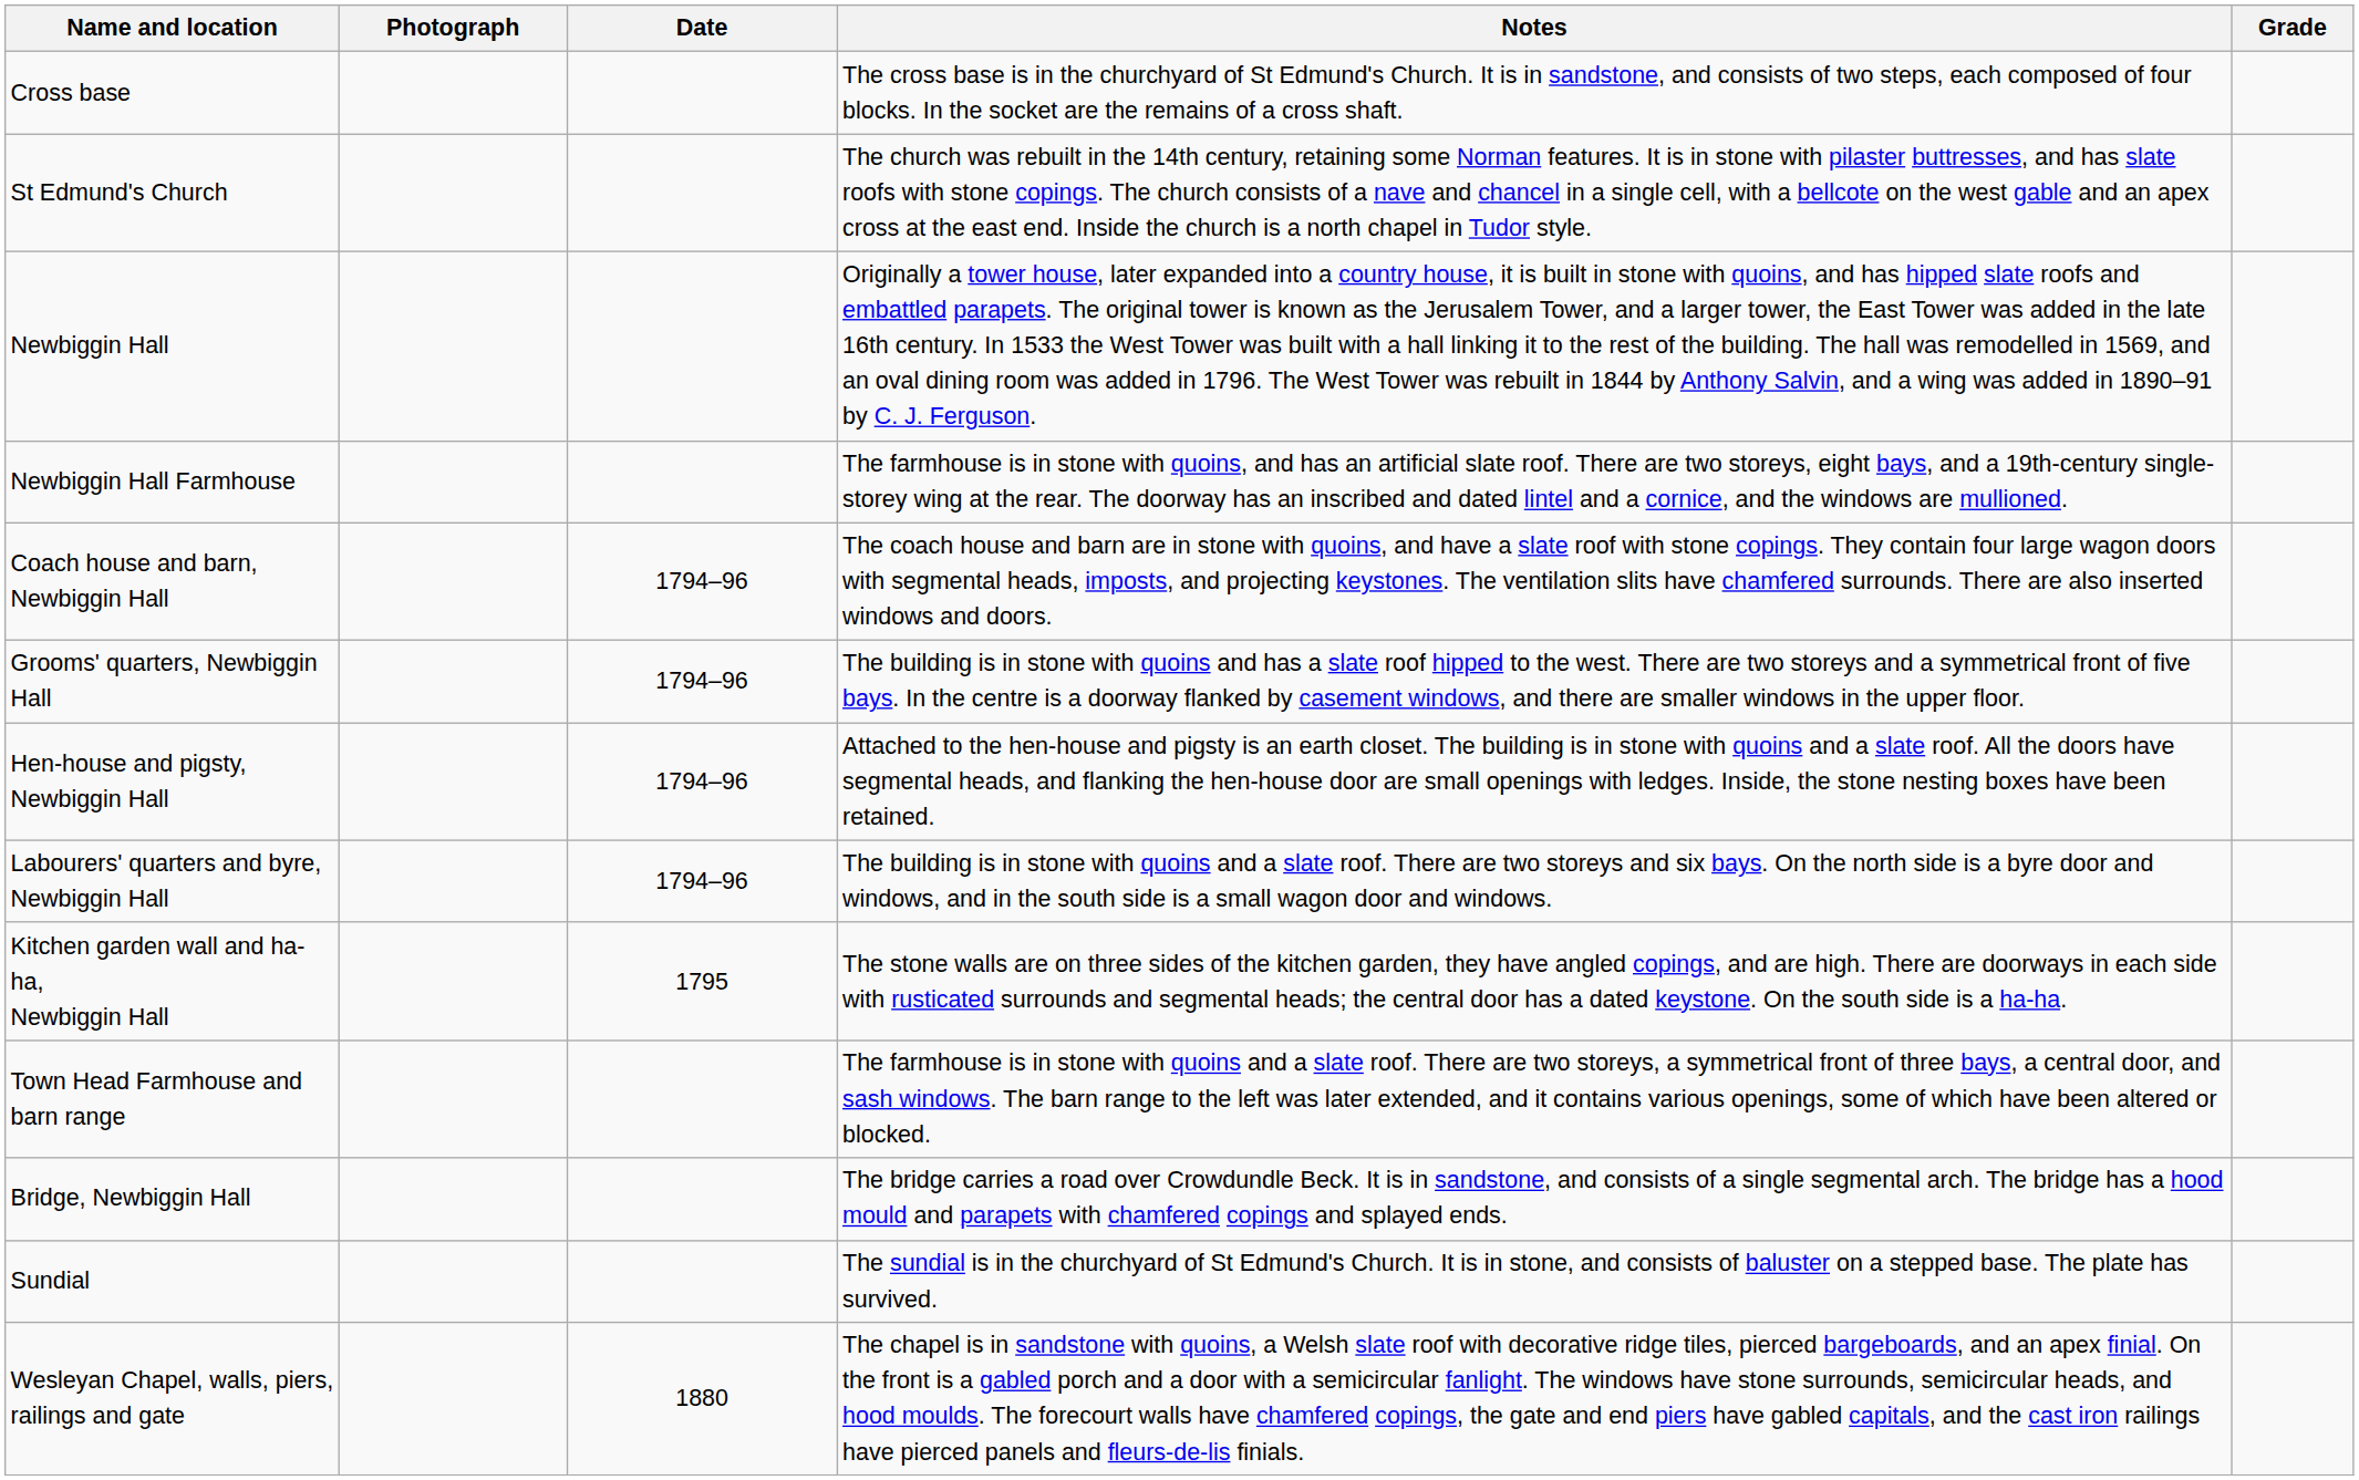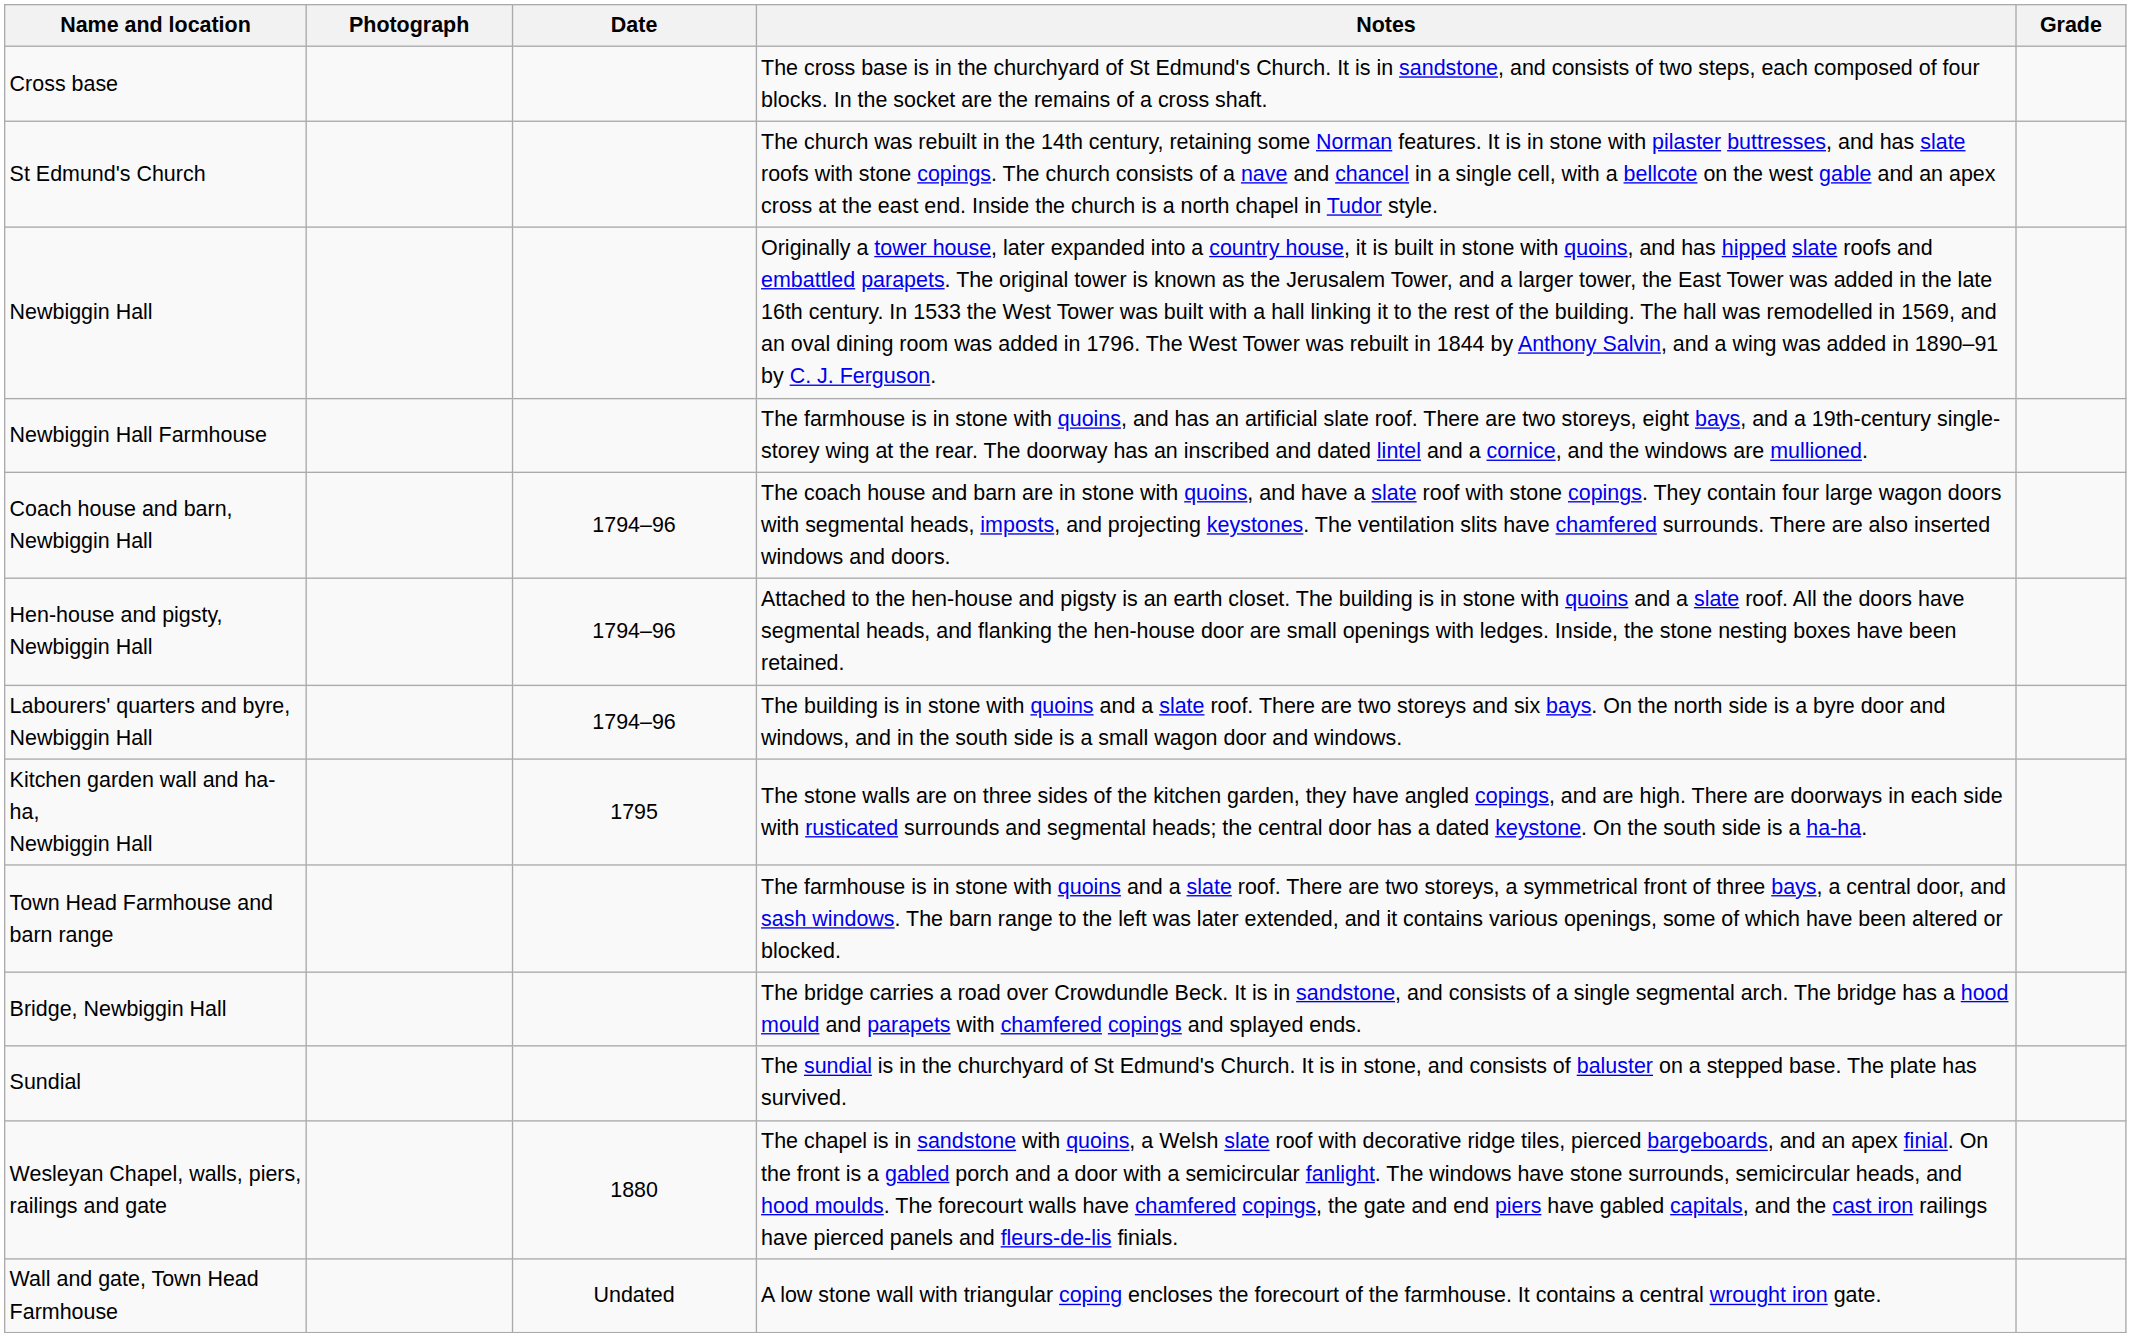 <table class="wikitable sortable plainrowheaders" style="width:100%; border:0; text-align:left; line-height:150%;">
 <tr>
 <th scope="col"  style="width:150px">Name and location</th>
 <th scope="col"  style="width:100px" class="unsortable">Photograph</th>
 <th scope="col"  style="width:120px">Date</th>
 <th scope="col"  style="width:650px" class="unsortable">Notes</th>
 <th scope="col"  style="width:50px">Grade</th>
 </tr>
 <tr>
 <td>Cross base<br><small></small></td>
 <td></td>
 <td align="center"></td>
 <td>The cross base is in the churchyard of St Edmund's Church.  It is in <a href='#'>sandstone</a>, and consists of two steps, each composed of four blocks.  In the socket are the remains of a cross shaft.</td>
 <td align="center" ></td>
 </tr>
 <tr>
 <td>St Edmund's Church<br><small></small></td>
 <td></td>
 <td align="center"></td>
 <td>The church was rebuilt in the 14th century, retaining some <a href='#'>Norman</a> features.  It is in stone with <a href='#'>pilaster</a> <a href='#'>buttresses</a>, and has <a href='#'>slate</a> roofs with stone <a href='#'>copings</a>.  The church consists of a <a href='#'>nave</a> and <a href='#'>chancel</a> in a single cell, with a <a href='#'>bellcote</a> on the west <a href='#'>gable</a> and an apex cross at the east end.  Inside the church is a north chapel in <a href='#'>Tudor</a> style.</td>
 <td align="center" ></td>
 </tr>
 <tr>
 <td>Newbiggin Hall<br><small></small></td>
 <td></td>
 <td align="center"></td>
 <td>Originally a <a href='#'>tower house</a>, later expanded into a <a href='#'>country house</a>, it is built in stone with <a href='#'>quoins</a>, and has <a href='#'>hipped</a> <a href='#'>slate</a> roofs and <a href='#'>embattled</a> <a href='#'>parapets</a>.  The original tower is known as the Jerusalem Tower, and a larger tower, the East Tower was added in the late 16th century.  In 1533 the West Tower was built with a hall linking it to the rest of the building.  The hall was remodelled in 1569, and an oval dining room was added in 1796.  The West Tower was rebuilt in 1844 by <a href='#'>Anthony Salvin</a>, and a wing was added in 1890–91 by <a href='#'>C. J. Ferguson</a>.</td>
 <td align="center" ></td>
 </tr>
 <tr>
 <td>Newbiggin Hall Farmhouse<br><small></small></td>
 <td></td>
 <td align="center"></td>
 <td>The farmhouse is in stone with <a href='#'>quoins</a>, and has an artificial slate roof.  There are two storeys, eight <a href='#'>bays</a>, and a 19th-century single-storey wing at the rear.  The doorway has an inscribed and dated <a href='#'>lintel</a> and a <a href='#'>cornice</a>, and the windows are <a href='#'>mullioned</a>.</td>
 <td align="center" ></td>
 </tr>
 <tr>
 <td>Coach house and barn,<br>Newbiggin Hall<br><small></small></td>
 <td></td>
 <td align="center">1794–96</td>
 <td>The coach house and barn are in stone with <a href='#'>quoins</a>, and have a <a href='#'>slate</a> roof with stone <a href='#'>copings</a>.  They contain four large wagon doors with segmental heads, <a href='#'>imposts</a>, and projecting <a href='#'>keystones</a>.  The ventilation slits have <a href='#'>chamfered</a> surrounds.  There are also inserted windows and doors.</td>
-<td align="center" ></td>
-</tr>
-<tr>
-<td>Grooms' quarters, Newbiggin Hall<br><small></small></td>
-<td></td>
-<td align="center">1794–96</td>
-<td>The building is in stone with <a href='#'>quoins</a> and has a <a href='#'>slate</a> roof <a href='#'>hipped</a> to the west.  There are two storeys and a symmetrical front of five <a href='#'>bays</a>.  In the centre is a doorway flanked by <a href='#'>casement windows</a>, and there are smaller windows in the upper floor.</td>
 <td align="center" ></td>
 </tr>
 <tr>
 <td>Hen-house and pigsty,<br>Newbiggin Hall<br><small></small></td>
 <td></td>
 <td align="center">1794–96</td>
 <td>Attached to the hen-house and pigsty is an earth closet.  The building is in stone with <a href='#'>quoins</a> and a <a href='#'>slate</a> roof.  All the doors have segmental heads, and flanking the hen-house door are small openings with ledges.  Inside, the stone nesting boxes have been retained.</td>
 <td align="center" ></td>
 </tr>
 <tr>
 <td>Labourers' quarters and byre,<br>Newbiggin Hall<br><small></small></td>
 <td></td>
 <td align="center">1794–96</td>
 <td>The building is in stone with <a href='#'>quoins</a> and a <a href='#'>slate</a> roof.  There are two storeys and six <a href='#'>bays</a>.  On the north side is a byre door and windows, and in the south side is a small wagon door and windows.</td>
 <td align="center" ></td>
 </tr>
 <tr>
 <td>Kitchen garden wall and ha-ha,<br>Newbiggin Hall<br><small></small></td>
 <td></td>
 <td align="center">1795</td>
 <td>The stone walls are on three sides of the kitchen garden, they have angled <a href='#'>copings</a>, and are  high.  There are doorways in each side with <a href='#'>rusticated</a> surrounds and segmental heads; the central door has a dated <a href='#'>keystone</a>.  On the south side is a <a href='#'>ha-ha</a>.</td>
 <td align="center" ></td>
 </tr>
 <tr>
 <td>Town Head Farmhouse and barn range<br><small></small></td>
 <td></td>
 <td align="center"></td>
 <td>The farmhouse is in stone with <a href='#'>quoins</a> and a <a href='#'>slate</a> roof.  There are two storeys, a symmetrical front of three <a href='#'>bays</a>, a central door, and <a href='#'>sash windows</a>.  The barn range to the left was later extended, and it contains various openings, some of which have been altered or blocked.</td>
 <td align="center" ></td>
 </tr>
 <tr>
 <td>Bridge, Newbiggin Hall<br><small></small></td>
 <td></td>
 <td align="center"></td>
 <td>The bridge carries a road over Crowdundle Beck.  It is in <a href='#'>sandstone</a>, and consists of a single segmental arch.  The bridge has a <a href='#'>hood mould</a> and <a href='#'>parapets</a> with <a href='#'>chamfered</a> <a href='#'>copings</a> and splayed ends.</td>
 <td align="center" ></td>
 </tr>
 <tr>
 <td>Sundial<br><small></small></td>
 <td></td>
 <td align="center"></td>
 <td>The <a href='#'>sundial</a> is in the churchyard of St Edmund's Church.  It is in stone, and consists of <a href='#'>baluster</a> on a stepped base.  The plate has survived.</td>
 <td align="center" ></td>
 </tr>
 <tr>
 <td>Wesleyan Chapel, walls, piers, railings and gate<br><small></small></td>
 <td></td>
 <td align="center">1880</td>
 <td>The chapel is in <a href='#'>sandstone</a> with <a href='#'>quoins</a>, a Welsh <a href='#'>slate</a> roof with decorative ridge tiles, pierced <a href='#'>bargeboards</a>, and an apex <a href='#'>finial</a>.  On the front is a <a href='#'>gabled</a> porch and a door with a semicircular <a href='#'>fanlight</a>.  The windows have stone surrounds, semicircular heads, and <a href='#'>hood moulds</a>.  The forecourt walls have <a href='#'>chamfered</a> <a href='#'>copings</a>, the gate and end <a href='#'>piers</a> have gabled <a href='#'>capitals</a>, and the <a href='#'>cast iron</a> railings have pierced panels and <a href='#'>fleurs-de-lis</a> finials.</td>
 <td align="center" ></td>
 </tr>
 <tr>
+<td>Wall and gate, Town Head Farmhouse<br><small></small></td>
+<td></td>
+<td align="center">Undated</td>
+<td>A low stone wall with triangular <a href='#'>coping</a> encloses the forecourt of the farmhouse.  It contains a central <a href='#'>wrought iron</a> gate.</td>
+<td align="center" ></td>
+</tr>
+<tr>
 </tr>
 </table>
